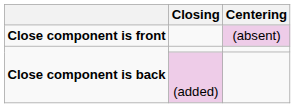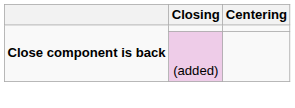 <table class="wikitable">
 <tr>
 <th></th>
 <th>Closing</th>
 <th>Centering</th>
-</tr>
-<tr>
-<td><strong>Close component is front</strong></td>
-<td align=center> </td>
-<td style="text-align:center; background:#eecce8;">(absent)</td>
 </tr>
 <tr>
 <td rowspan=2><strong>Close component is back</strong></td>
 <td align=center> </td>
 <td align=center> </td>
 </tr>
 <tr>
 <td style="text-align:center; background:#eecce8;"> <br>  <br>(added)</td>
 <td align=center></td>
 </tr>
 </table>
